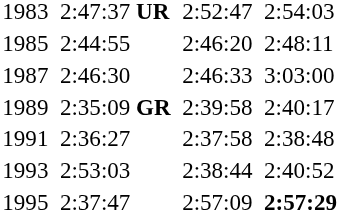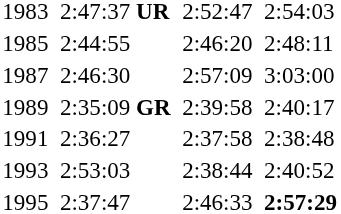 <table>
 <tr>
 <td>1983</td>
 <td></td>
 <td>2:47:37 <strong>UR</strong></td>
 <td></td>
 <td>2:52:47</td>
 <td></td>
 <td>2:54:03</td>
 </tr>
 <tr>
 <td>1985</td>
 <td></td>
 <td>2:44:55</td>
 <td></td>
 <td>2:46:20</td>
 <td></td>
 <td>2:48:11</td>
 </tr>
 <tr>
 <td>1987</td>
 <td></td>
 <td>2:46:30</td>
 <td></td>
-<td>2:46:33</td>
+<td>2:57:09</td>
 <td></td>
 <td>3:03:00</td>
 </tr>
 <tr>
 <td>1989</td>
 <td></td>
 <td>2:35:09 <strong>GR</strong></td>
 <td></td>
 <td>2:39:58</td>
 <td></td>
 <td>2:40:17</td>
 </tr>
 <tr>
 <td>1991</td>
 <td></td>
 <td>2:36:27</td>
 <td></td>
 <td>2:37:58</td>
 <td></td>
 <td>2:38:48</td>
 </tr>
 <tr>
 <td>1993</td>
 <td></td>
 <td>2:53:03</td>
 <td></td>
 <td>2:38:44</td>
 <td></td>
 <td>2:40:52</td>
 </tr>
 <tr>
 <td>1995</td>
 <td></td>
 <td>2:37:47</td>
 <td></td>
-<td>2:57:09</td>
+<td>2:46:33</td>
 <td></td>
 <td><strong>2:57:29</strong></td>
 </tr>
 </table>
